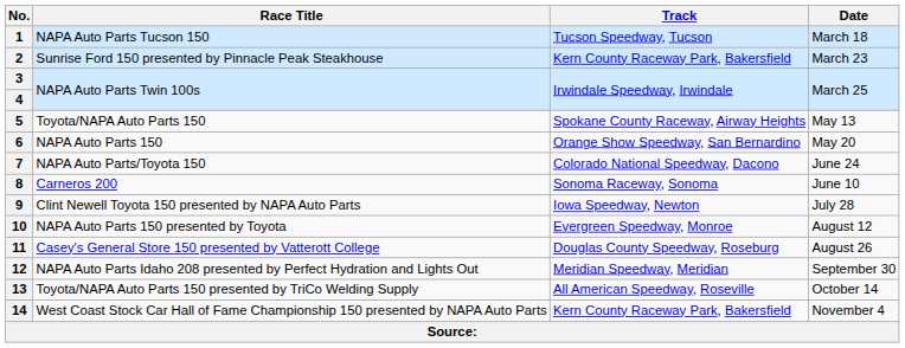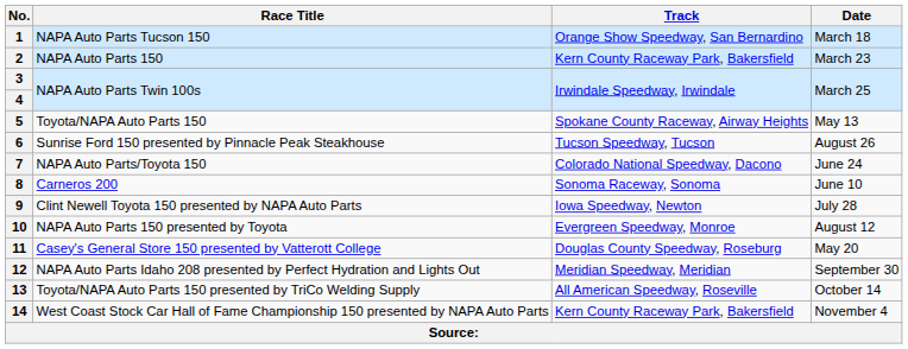 <table class="wikitable" style="font-size:85%;">
 <tr>
 <th>No.</th>
 <th>Race Title</th>
 <th><a href='#'>Track</a></th>
 <th>Date</th>
 </tr>
 <tr bgcolor="#CFEAFF">
 <th>1</th>
 <td>NAPA Auto Parts Tucson 150</td>
-<td><a href='#'>Tucson Speedway</a>, <a href='#'>Tucson</a></td>
+<td><a href='#'>Orange Show Speedway</a>, <a href='#'>San Bernardino</a></td>
 <td>March 18</td>
 </tr>
 <tr bgcolor="#CFEAFF">
 <th>2</th>
-<td>Sunrise Ford 150 presented by Pinnacle Peak Steakhouse</td>
+<td>NAPA Auto Parts 150</td>
 <td><a href='#'>Kern County Raceway Park</a>, <a href='#'>Bakersfield</a></td>
 <td>March 23</td>
 </tr>
 <tr bgcolor="#CFEAFF">
 <th>3</th>
 <td rowspan=2>NAPA Auto Parts Twin 100s</td>
 <td rowspan=2><a href='#'>Irwindale Speedway</a>, <a href='#'>Irwindale</a></td>
 <td rowspan=2>March 25</td>
 </tr>
 <tr bgcolor="#CFEAFF">
 <th>4</th>
 </tr>
 <tr>
 <th>5</th>
 <td>Toyota/NAPA Auto Parts 150</td>
 <td><a href='#'>Spokane County Raceway</a>, <a href='#'>Airway Heights</a></td>
 <td>May 13</td>
 </tr>
 <tr>
 <th>6</th>
-<td>NAPA Auto Parts 150</td>
-<td><a href='#'>Orange Show Speedway</a>, <a href='#'>San Bernardino</a></td>
-<td>May 20</td>
+<td>Sunrise Ford 150 presented by Pinnacle Peak Steakhouse</td>
+<td><a href='#'>Tucson Speedway</a>, <a href='#'>Tucson</a></td>
+<td>August 26</td>
 </tr>
 <tr>
 <th>7</th>
 <td>NAPA Auto Parts/Toyota 150</td>
 <td><a href='#'>Colorado National Speedway</a>, <a href='#'>Dacono</a></td>
 <td>June 24</td>
 </tr>
 <tr>
 <th>8</th>
 <td><a href='#'>Carneros 200</a></td>
 <td><a href='#'>Sonoma Raceway</a>, <a href='#'>Sonoma</a></td>
 <td>June 10</td>
 </tr>
 <tr>
 <th>9</th>
 <td>Clint Newell Toyota 150 presented by NAPA Auto Parts</td>
 <td><a href='#'>Iowa Speedway</a>, <a href='#'>Newton</a></td>
 <td>July 28</td>
 </tr>
 <tr>
 <th>10</th>
 <td>NAPA Auto Parts 150 presented by Toyota</td>
 <td><a href='#'>Evergreen Speedway</a>, <a href='#'>Monroe</a></td>
 <td>August 12</td>
 </tr>
 <tr>
 <th>11</th>
 <td><a href='#'>Casey's General Store 150 presented by Vatterott College</a></td>
 <td><a href='#'>Douglas County Speedway</a>, <a href='#'>Roseburg</a></td>
-<td>August 26</td>
+<td>May 20</td>
 </tr>
 <tr>
 <th>12</th>
 <td>NAPA Auto Parts Idaho 208 presented by Perfect Hydration and Lights Out</td>
 <td><a href='#'>Meridian Speedway</a>, <a href='#'>Meridian</a></td>
 <td>September 30</td>
 </tr>
 <tr>
 <th>13</th>
 <td>Toyota/NAPA Auto Parts 150 presented by TriCo Welding Supply</td>
 <td><a href='#'>All American Speedway</a>, <a href='#'>Roseville</a></td>
 <td>October 14</td>
 </tr>
 <tr>
 <th>14</th>
 <td>West Coast Stock Car Hall of Fame Championship 150 presented by NAPA Auto Parts</td>
 <td><a href='#'>Kern County Raceway Park</a>, <a href='#'>Bakersfield</a></td>
 <td>November 4</td>
 </tr>
 <tr>
 <th colspan=4>Source:</th>
 </tr>
 </table>
